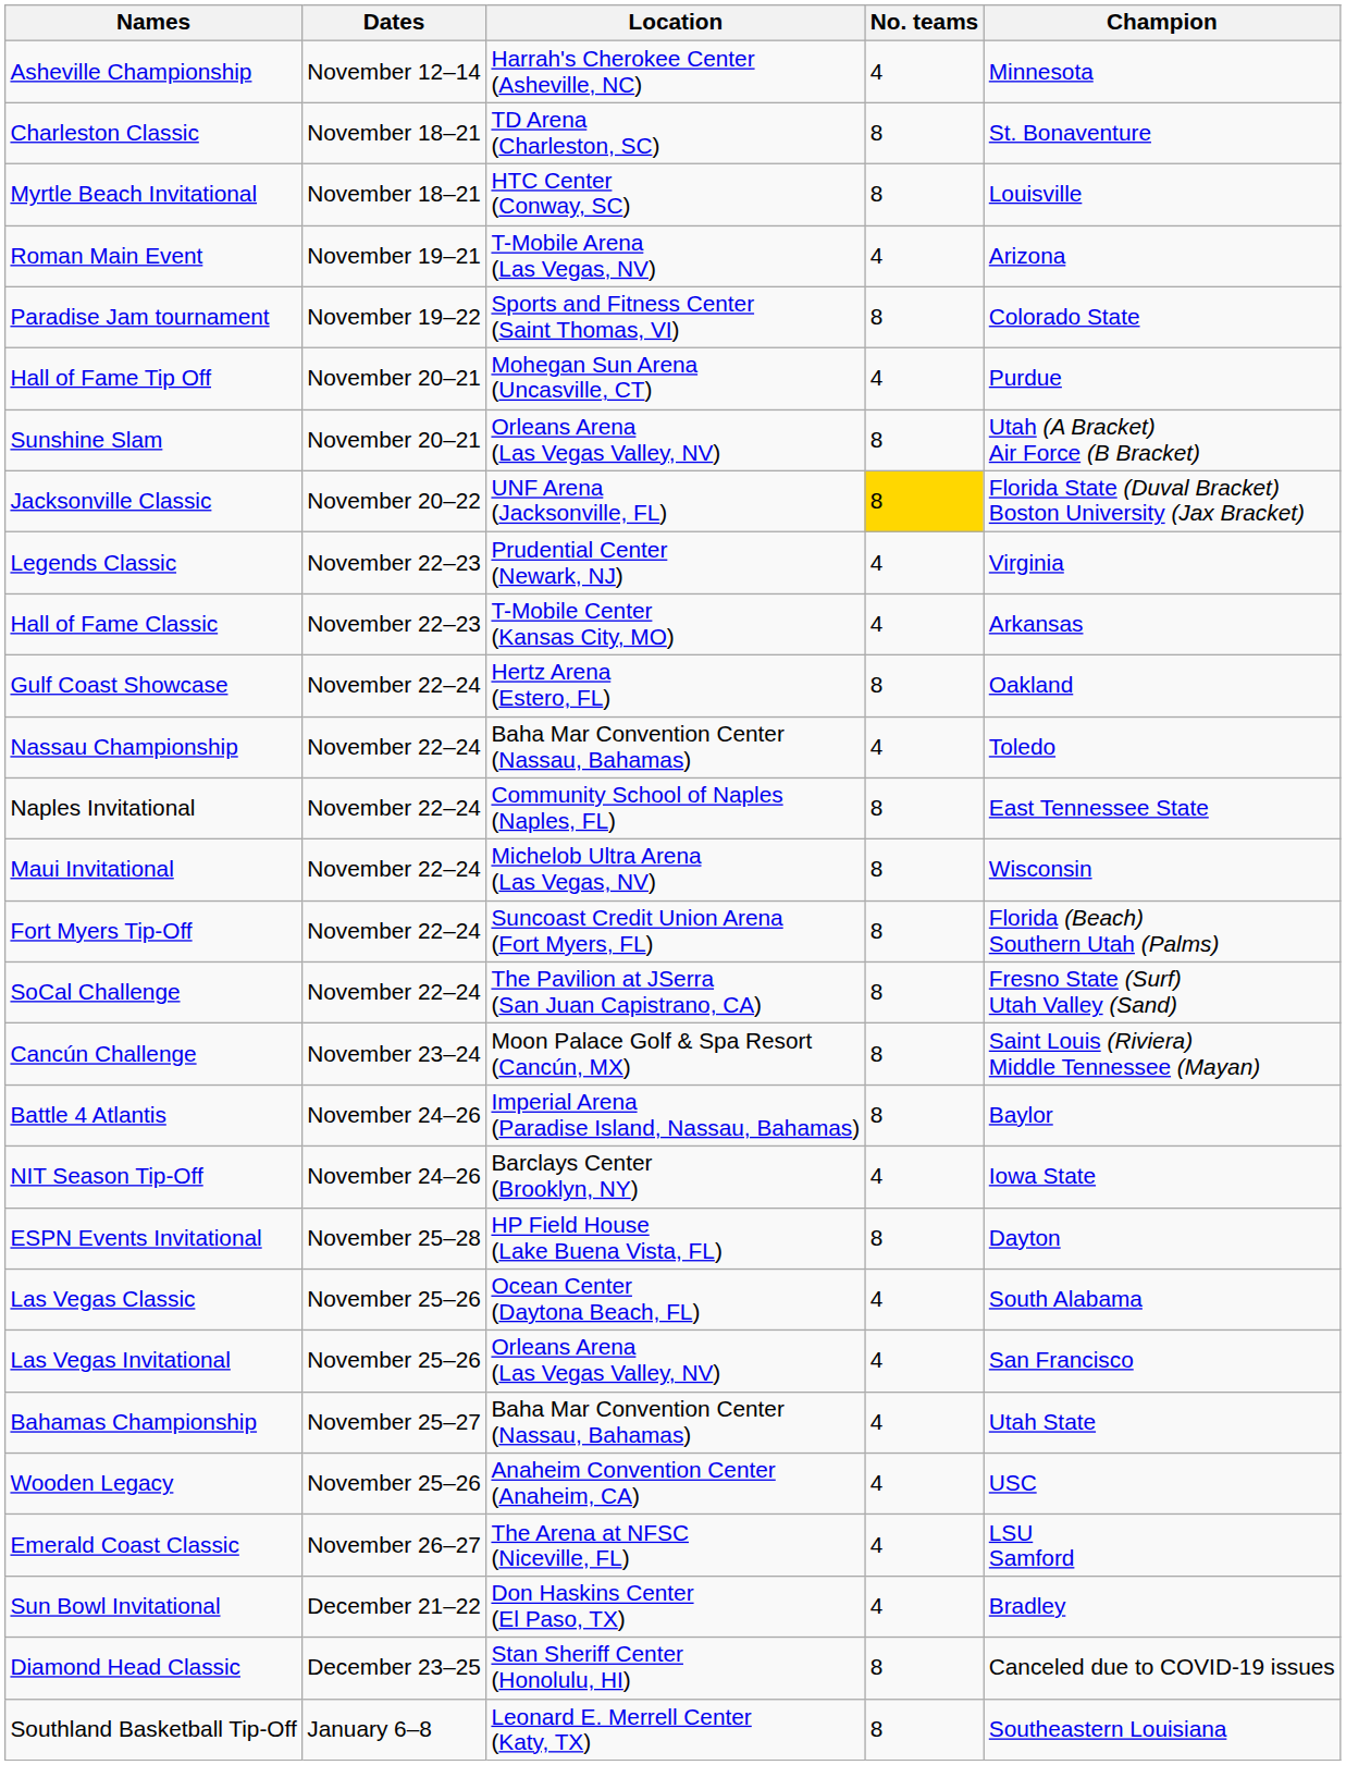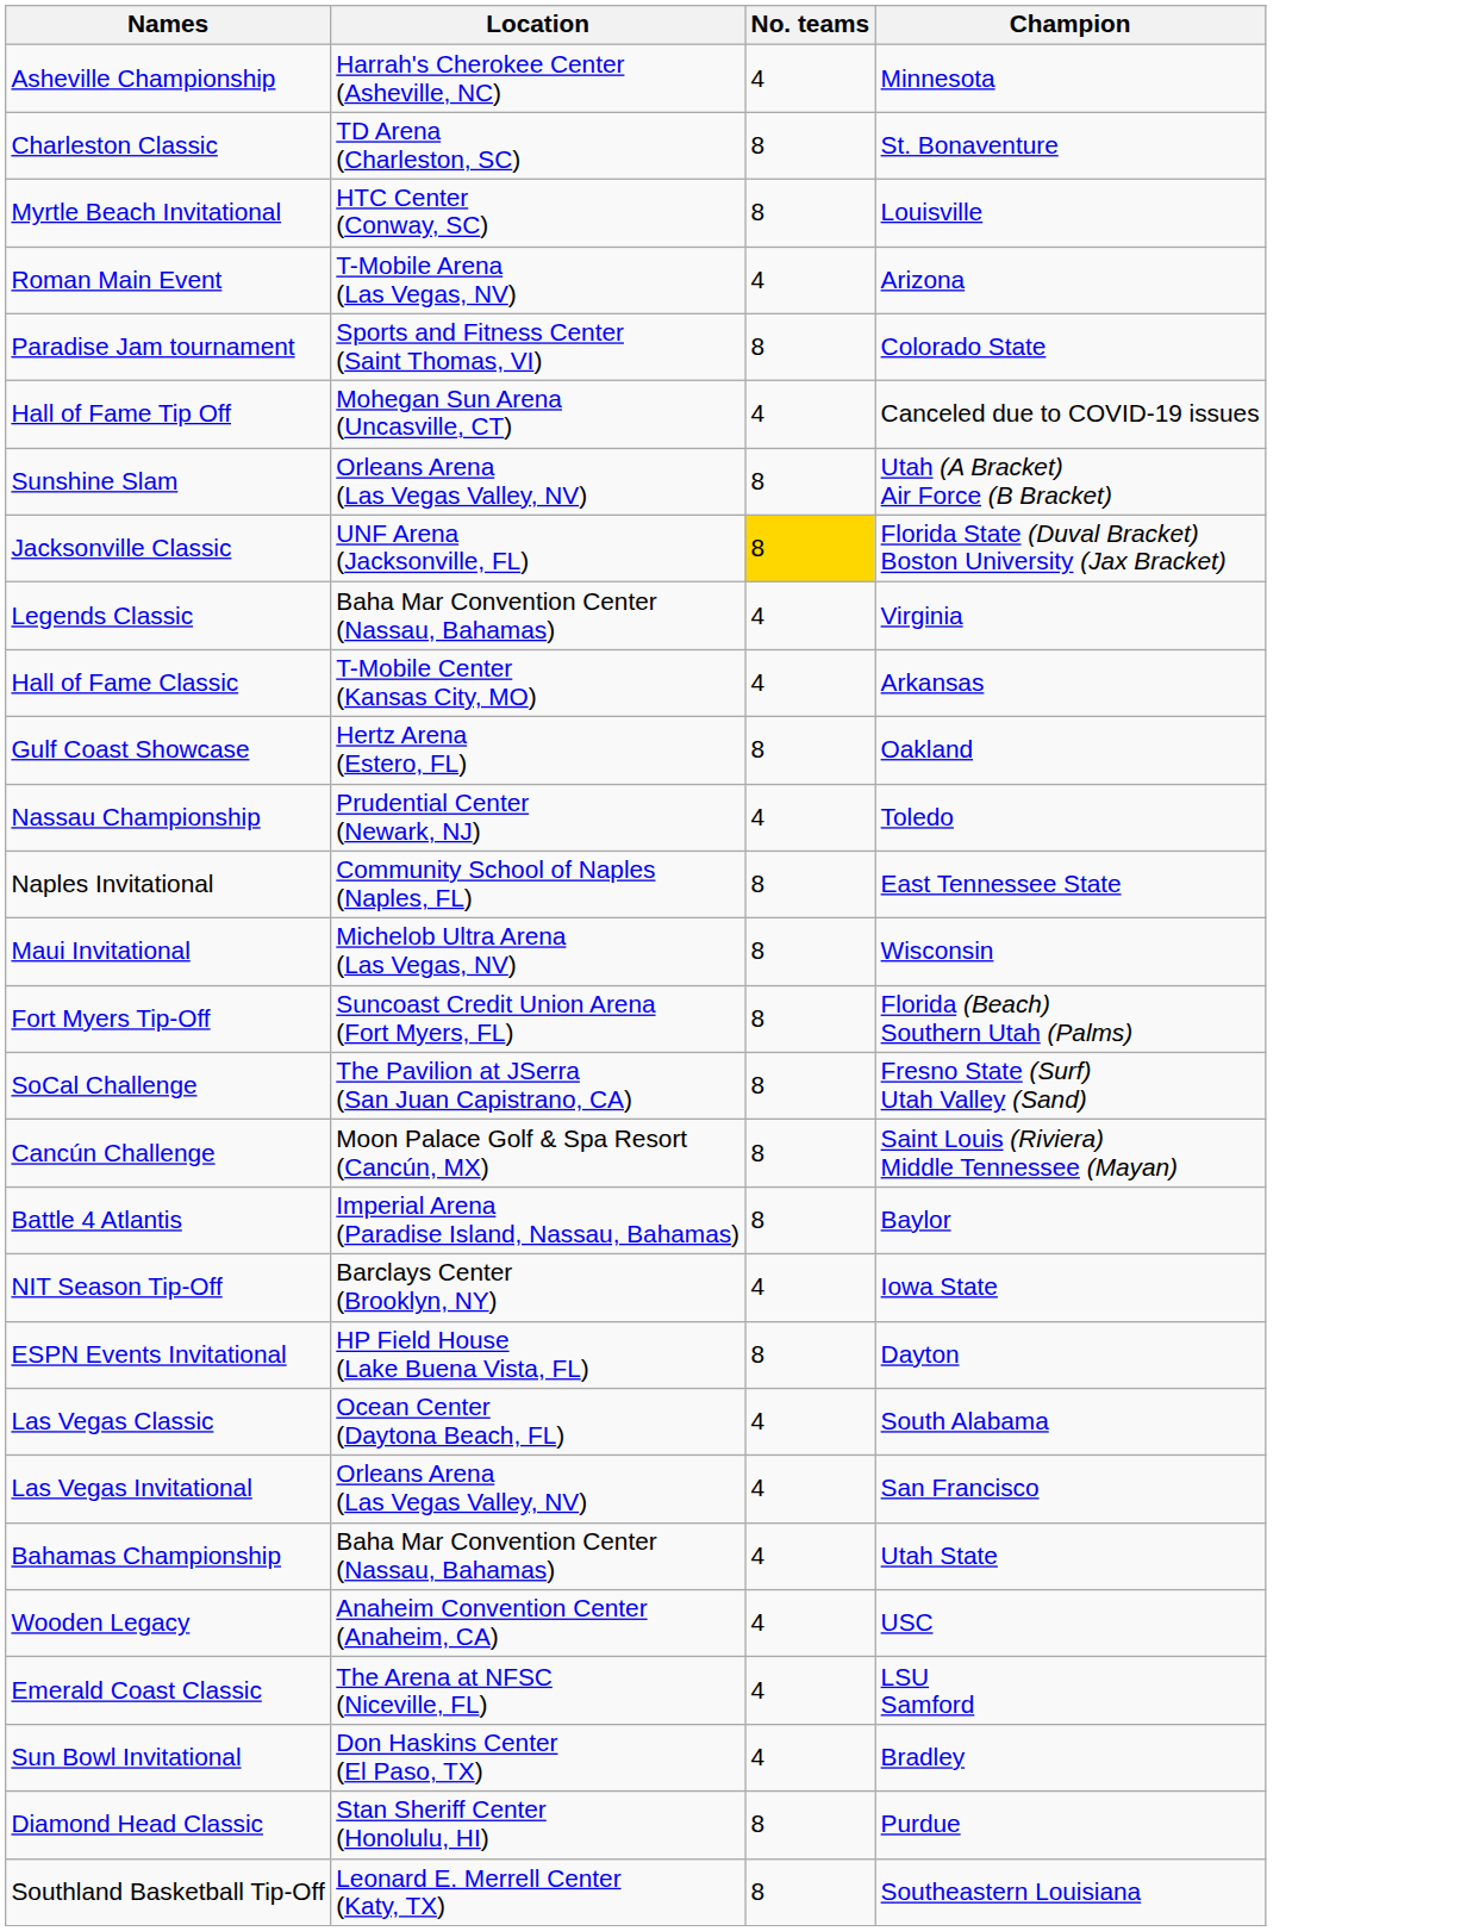 <table class="wikitable">
 <tr>
 <th>Names</th>
-<th>Dates</th>
 <th>Location</th>
 <th>No. teams</th>
 <th>Champion</th>
 </tr>
 <tr>
 <td><a href='#'>Asheville Championship</a></td>
-<td>November 12–14</td>
 <td><a href='#'>Harrah's Cherokee Center</a><br>(<a href='#'>Asheville, NC</a>)</td>
 <td>4</td>
 <td><a href='#'>Minnesota</a></td>
 </tr>
 <tr>
 <td><a href='#'>Charleston Classic</a></td>
-<td>November 18–21</td>
 <td><a href='#'>TD Arena</a><br>(<a href='#'>Charleston, SC</a>)</td>
 <td>8</td>
 <td><a href='#'>St. Bonaventure</a></td>
 </tr>
 <tr>
 <td><a href='#'>Myrtle Beach Invitational</a></td>
-<td>November 18–21</td>
 <td><a href='#'>HTC Center</a><br>(<a href='#'>Conway, SC</a>)</td>
 <td>8</td>
 <td><a href='#'>Louisville</a></td>
 </tr>
 <tr>
 <td><a href='#'>Roman Main Event</a></td>
-<td>November 19–21</td>
 <td><a href='#'>T-Mobile Arena</a><br>(<a href='#'>Las Vegas, NV</a>)</td>
 <td>4</td>
 <td><a href='#'>Arizona</a></td>
 </tr>
 <tr>
 <td><a href='#'>Paradise Jam tournament</a></td>
-<td>November 19–22</td>
 <td><a href='#'>Sports and Fitness Center</a><br>(<a href='#'>Saint Thomas, VI</a>)</td>
 <td>8</td>
 <td><a href='#'>Colorado State</a></td>
 </tr>
 <tr>
 <td><a href='#'>Hall of Fame Tip Off</a></td>
-<td>November 20–21</td>
 <td><a href='#'>Mohegan Sun Arena</a><br>(<a href='#'>Uncasville, CT</a>)</td>
 <td>4</td>
-<td><a href='#'>Purdue</a></td>
+<td>Canceled due to COVID-19 issues</td>
 </tr>
 <tr>
 <td><a href='#'>Sunshine Slam</a></td>
-<td>November 20–21</td>
 <td><a href='#'>Orleans Arena</a><br>(<a href='#'>Las Vegas Valley, NV</a>)</td>
 <td>8</td>
 <td><a href='#'>Utah</a> <em>(A Bracket)</em><br><a href='#'>Air Force</a> <em>(B Bracket)</em></td>
 </tr>
 <tr>
 <td><a href='#'>Jacksonville Classic</a></td>
-<td>November 20–22</td>
 <td><a href='#'>UNF Arena</a><br>(<a href='#'>Jacksonville, FL</a>)</td>
 <td style="background: gold;">8</td>
 <td><a href='#'>Florida State</a> <em>(Duval Bracket)</em><br><a href='#'>Boston University</a> <em>(Jax Bracket)</em></td>
 </tr>
 <tr>
 <td><a href='#'>Legends Classic</a></td>
-<td>November 22–23</td>
-<td><a href='#'>Prudential Center</a><br>(<a href='#'>Newark, NJ</a>)</td>
+<td>Baha Mar Convention Center<br>(<a href='#'>Nassau, Bahamas</a>)</td>
 <td>4</td>
 <td><a href='#'>Virginia</a></td>
 </tr>
 <tr>
 <td><a href='#'>Hall of Fame Classic</a></td>
-<td>November 22–23</td>
 <td><a href='#'>T-Mobile Center</a><br>(<a href='#'>Kansas City, MO</a>)</td>
 <td>4</td>
 <td><a href='#'>Arkansas</a></td>
 </tr>
 <tr>
 <td><a href='#'>Gulf Coast Showcase</a></td>
-<td>November 22–24</td>
 <td><a href='#'>Hertz Arena</a><br>(<a href='#'>Estero, FL</a>)</td>
 <td>8</td>
 <td><a href='#'>Oakland</a></td>
 </tr>
 <tr>
 <td><a href='#'>Nassau Championship</a></td>
-<td>November 22–24</td>
-<td>Baha Mar Convention Center<br>(<a href='#'>Nassau, Bahamas</a>)</td>
+<td><a href='#'>Prudential Center</a><br>(<a href='#'>Newark, NJ</a>)</td>
 <td>4</td>
 <td><a href='#'>Toledo</a></td>
 </tr>
 <tr>
 <td>Naples Invitational</td>
-<td>November 22–24</td>
 <td><a href='#'>Community School of Naples</a><br>(<a href='#'>Naples, FL</a>)</td>
 <td>8</td>
 <td><a href='#'>East Tennessee State</a></td>
 </tr>
 <tr>
 <td><a href='#'>Maui Invitational</a></td>
-<td>November 22–24</td>
 <td><a href='#'>Michelob Ultra Arena</a><br>(<a href='#'>Las Vegas, NV</a>)</td>
 <td>8</td>
 <td><a href='#'>Wisconsin</a></td>
 </tr>
 <tr>
 <td><a href='#'>Fort Myers Tip-Off</a></td>
-<td>November 22–24</td>
 <td><a href='#'>Suncoast Credit Union Arena</a><br>(<a href='#'>Fort Myers, FL</a>)</td>
 <td>8</td>
 <td><a href='#'>Florida</a> <em>(Beach)</em><br><a href='#'>Southern Utah</a> <em>(Palms)</em></td>
 </tr>
 <tr>
 <td><a href='#'>SoCal Challenge</a></td>
-<td>November 22–24</td>
 <td><a href='#'>The Pavilion at JSerra</a><br>(<a href='#'>San Juan Capistrano, CA</a>)</td>
 <td>8</td>
 <td><a href='#'>Fresno State</a> <em>(Surf)</em><br><a href='#'>Utah Valley</a> <em>(Sand)</em></td>
 </tr>
 <tr>
 <td><a href='#'>Cancún Challenge</a></td>
-<td>November 23–24</td>
 <td>Moon Palace Golf & Spa Resort<br>(<a href='#'>Cancún, MX</a>)</td>
 <td>8</td>
 <td><a href='#'>Saint Louis</a> <em>(Riviera)</em><br><a href='#'>Middle Tennessee</a> <em>(Mayan)</em></td>
 </tr>
 <tr>
 <td><a href='#'>Battle 4 Atlantis</a></td>
-<td>November 24–26</td>
 <td><a href='#'>Imperial Arena</a><br>(<a href='#'>Paradise Island, Nassau, Bahamas</a>)</td>
 <td>8</td>
 <td><a href='#'>Baylor</a></td>
 </tr>
 <tr>
 <td><a href='#'>NIT Season Tip-Off</a></td>
-<td>November 24–26</td>
 <td>Barclays Center<br>(<a href='#'>Brooklyn, NY</a>)</td>
 <td>4</td>
 <td><a href='#'>Iowa State</a></td>
 </tr>
 <tr>
 <td><a href='#'>ESPN Events Invitational</a></td>
-<td>November 25–28</td>
 <td><a href='#'>HP Field House</a><br>(<a href='#'>Lake Buena Vista, FL</a>)</td>
 <td>8</td>
 <td><a href='#'>Dayton</a></td>
 </tr>
 <tr>
 <td><a href='#'>Las Vegas Classic</a></td>
-<td>November 25–26</td>
 <td><a href='#'>Ocean Center</a><br>(<a href='#'>Daytona Beach, FL</a>)</td>
 <td>4</td>
 <td><a href='#'>South Alabama</a></td>
 </tr>
 <tr>
 <td><a href='#'>Las Vegas Invitational</a></td>
-<td>November 25–26</td>
 <td><a href='#'>Orleans Arena</a><br>(<a href='#'>Las Vegas Valley, NV</a>)</td>
 <td>4</td>
 <td><a href='#'>San Francisco</a></td>
 </tr>
 <tr>
 <td><a href='#'>Bahamas Championship</a></td>
-<td>November 25–27</td>
 <td>Baha Mar Convention Center<br>(<a href='#'>Nassau, Bahamas</a>)</td>
 <td>4</td>
 <td><a href='#'>Utah State</a></td>
 </tr>
 <tr>
 <td><a href='#'>Wooden Legacy</a></td>
-<td>November 25–26</td>
 <td><a href='#'>Anaheim Convention Center</a><br>(<a href='#'>Anaheim, CA</a>)</td>
 <td>4</td>
 <td><a href='#'>USC</a></td>
 </tr>
 <tr>
 <td><a href='#'>Emerald Coast Classic</a></td>
-<td>November 26–27</td>
 <td><a href='#'>The Arena at NFSC</a><br>(<a href='#'>Niceville, FL</a>)</td>
 <td>4</td>
 <td><a href='#'>LSU</a><br><a href='#'>Samford</a></td>
 </tr>
 <tr>
 <td><a href='#'>Sun Bowl Invitational</a></td>
-<td>December 21–22</td>
 <td><a href='#'>Don Haskins Center</a><br>(<a href='#'>El Paso, TX</a>)</td>
 <td>4</td>
 <td><a href='#'>Bradley</a></td>
 </tr>
 <tr>
 <td><a href='#'>Diamond Head Classic</a></td>
-<td>December 23–25</td>
 <td><a href='#'>Stan Sheriff Center</a><br>(<a href='#'>Honolulu, HI</a>)</td>
 <td>8</td>
-<td>Canceled due to COVID-19 issues</td>
+<td><a href='#'>Purdue</a></td>
 </tr>
 <tr>
 <td>Southland Basketball Tip-Off</td>
-<td>January 6–8</td>
 <td><a href='#'>Leonard E. Merrell Center</a><br>(<a href='#'>Katy, TX</a>)</td>
 <td>8</td>
 <td><a href='#'>Southeastern Louisiana</a></td>
 </tr>
 </table>
